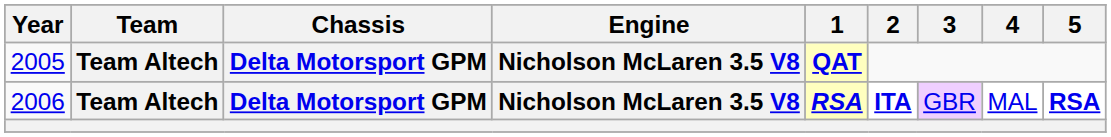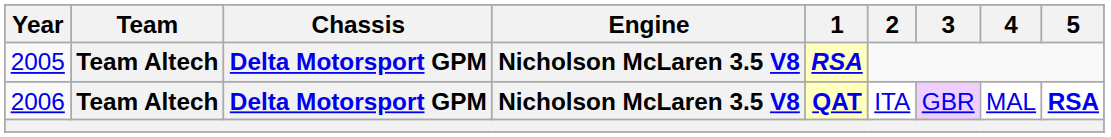 <table class="wikitable" style="text-align:center; font-size:85%">
 <tr>
 <th>Year</th>
 <th>Team</th>
 <th>Chassis</th>
 <th>Engine</th>
 <th>1</th>
 <th>2</th>
 <th>3</th>
 <th>4</th>
 <th>5</th>
 </tr>
 <tr>
 <td><a href='#'>2005</a></td>
 <th nowrap>Team Altech</th>
 <th nowrap><a href='#'>Delta Motorsport</a> GPM</th>
 <th nowrap>Nicholson McLaren 3.5 <a href='#'>V8</a></th>
-<td style="background:#ffffbf;"><strong><a href='#'>QAT</a></strong><br></td>
+<td style="background:#ffffbf;"><strong><em><a href='#'>RSA</a></em></strong><br></td>
 <td colspan=4></td>
 </tr>
 <tr>
 <td><a href='#'>2006</a></td>
 <th nowrap>Team Altech</th>
 <th nowrap><a href='#'>Delta Motorsport</a> GPM</th>
 <th nowrap>Nicholson McLaren 3.5 <a href='#'>V8</a></th>
-<td style="background:#ffffbf;"><strong><em><a href='#'>RSA</a></em></strong><br></td>
-<td style="background:#ffffff;"><strong><a href='#'>ITA</a><br></strong></td>
+<td style="background:#ffffbf;"><strong><a href='#'>QAT</a></strong><br></td>
+<td style="background:#ffffff;"><a href='#'>ITA</a><br></td>
 <td style="background:#efcfff;"><a href='#'>GBR</a><br></td>
 <td style="background:#ffffff;"><a href='#'>MAL</a><br></td>
 <td style="background:#ffffff;"><strong><a href='#'>RSA</a><br></strong></td>
 </tr>
 <tr>
 <th colspan="9"></th>
 </tr>
 </table>
